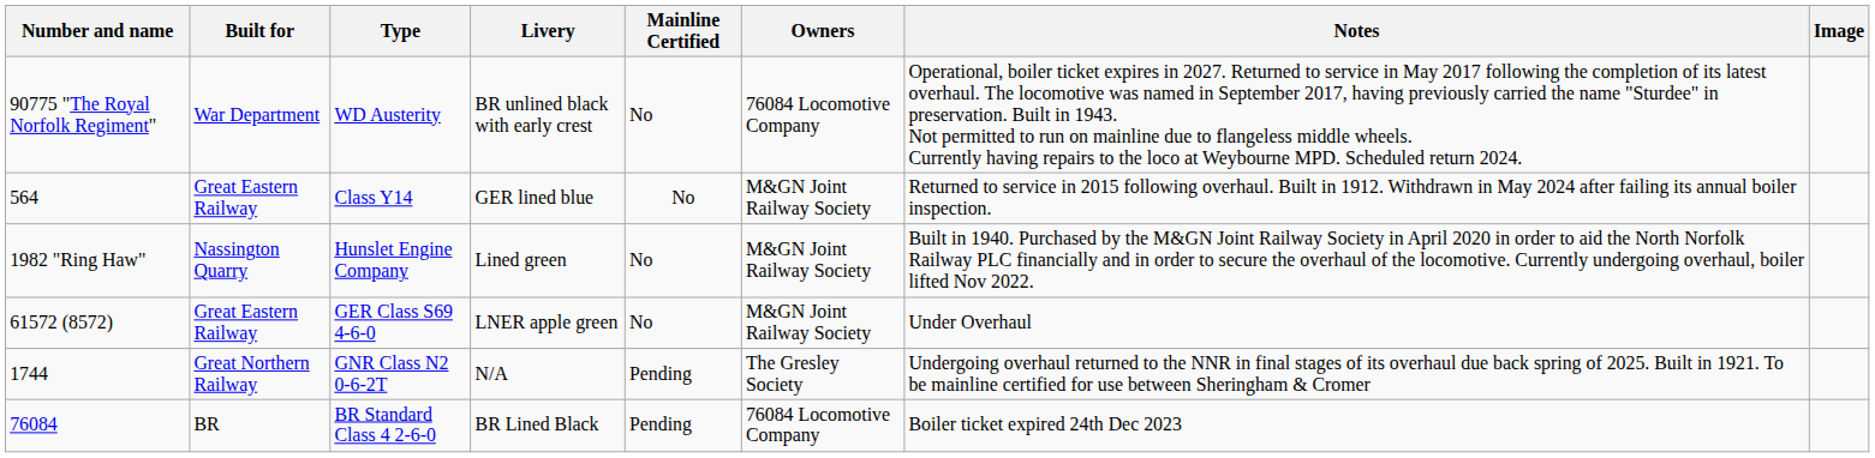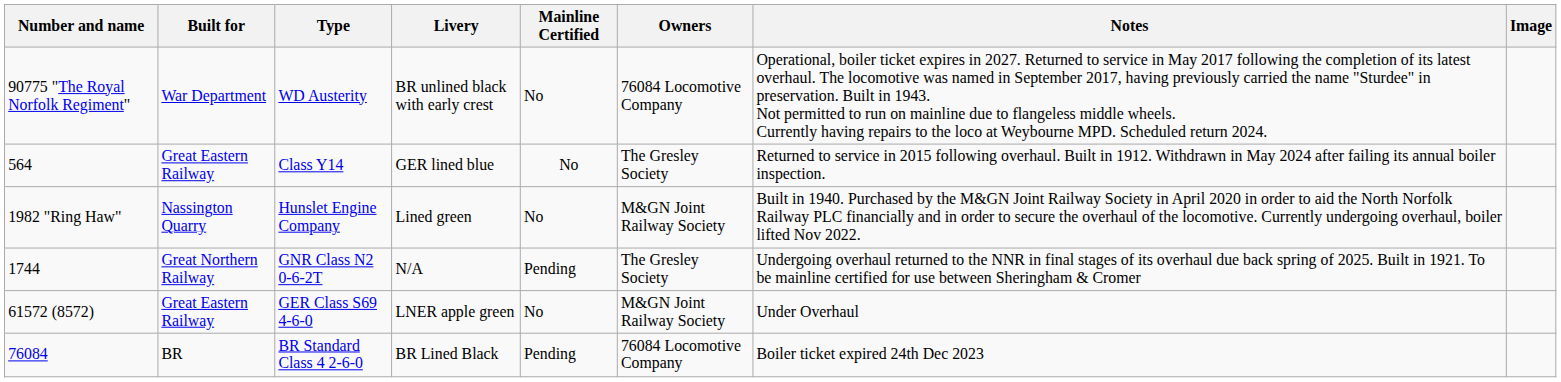 <table class="wikitable">
 <tr>
 <th>Number and name</th>
 <th>Built for</th>
 <th>Type</th>
 <th>Livery</th>
 <th>Mainline Certified</th>
 <th>Owners</th>
 <th>Notes</th>
 <th>Image</th>
 </tr>
 <tr>
 <td>90775 "<a href='#'>The Royal Norfolk Regiment</a>"</td>
 <td><a href='#'>War Department</a></td>
 <td><a href='#'>WD Austerity</a><br></td>
 <td>BR unlined black with early crest</td>
 <td>No</td>
 <td>76084 Locomotive Company</td>
 <td>Operational, boiler ticket expires in 2027. Returned to service in May 2017 following the completion of its latest overhaul. The locomotive was named in September 2017, having previously carried the name "Sturdee" in preservation. Built in 1943.<br>Not permitted to run on mainline due to flangeless middle wheels.<br>Currently having repairs to the loco at Weybourne MPD. Scheduled return 2024.</td>
 <td></td>
 </tr>
 <tr>
 <td>564</td>
 <td><a href='#'>Great Eastern Railway</a></td>
 <td><a href='#'>Class Y14</a><br></td>
 <td>GER lined blue</td>
 <td align=center>No</td>
-<td>M&GN Joint Railway Society</td>
+<td>The Gresley Society</td>
 <td>Returned to service in 2015 following overhaul. Built in 1912. Withdrawn in May 2024 after failing its annual boiler inspection.</td>
 <td></td>
 </tr>
 <tr>
 <td>1982 "Ring Haw"</td>
 <td><a href='#'>Nassington Quarry</a></td>
 <td><a href='#'>Hunslet Engine Company</a> </td>
 <td>Lined green</td>
 <td>No</td>
 <td>M&GN Joint Railway Society</td>
 <td>Built in 1940. Purchased by the M&GN Joint Railway Society in April 2020 in order to aid the North Norfolk Railway PLC financially and in order to secure the overhaul of the locomotive. Currently undergoing overhaul, boiler lifted Nov 2022.</td>
 <td></td>
 </tr>
 <tr>
+<td>1744</td>
+<td><a href='#'>Great Northern Railway</a></td>
+<td><a href='#'>GNR Class N2</a> <a href='#'>0-6-2T</a></td>
+<td>N/A</td>
+<td>Pending</td>
+<td>The Gresley Society</td>
+<td>Undergoing overhaul returned to the NNR in final stages of its overhaul due back spring of 2025. Built in 1921. To be mainline certified for use between Sheringham & Cromer</td>
+<td></td>
+</tr>
+<tr>
 <td>61572 (8572)</td>
 <td><a href='#'>Great Eastern Railway</a></td>
 <td><a href='#'>GER Class S69</a> <a href='#'>4-6-0</a></td>
 <td>LNER apple green</td>
 <td>No</td>
 <td>M&GN Joint Railway Society</td>
 <td>Under Overhaul</td>
-<td></td>
-</tr>
-<tr>
-<td>1744</td>
-<td><a href='#'>Great Northern Railway</a></td>
-<td><a href='#'>GNR Class N2</a> <a href='#'>0-6-2T</a></td>
-<td>N/A</td>
-<td>Pending</td>
-<td>The Gresley Society</td>
-<td>Undergoing overhaul returned to the NNR in final stages of its overhaul due back spring of 2025. Built in 1921. To be mainline certified for use between Sheringham & Cromer</td>
 <td></td>
 </tr>
 <tr>
 <td><a href='#'>76084</a></td>
 <td>BR</td>
 <td><a href='#'>BR Standard Class 4 2-6-0</a></td>
 <td>BR Lined Black</td>
 <td>Pending</td>
 <td>76084 Locomotive Company</td>
 <td>Boiler ticket expired 24th Dec 2023</td>
 <td></td>
 </tr>
 </table>
